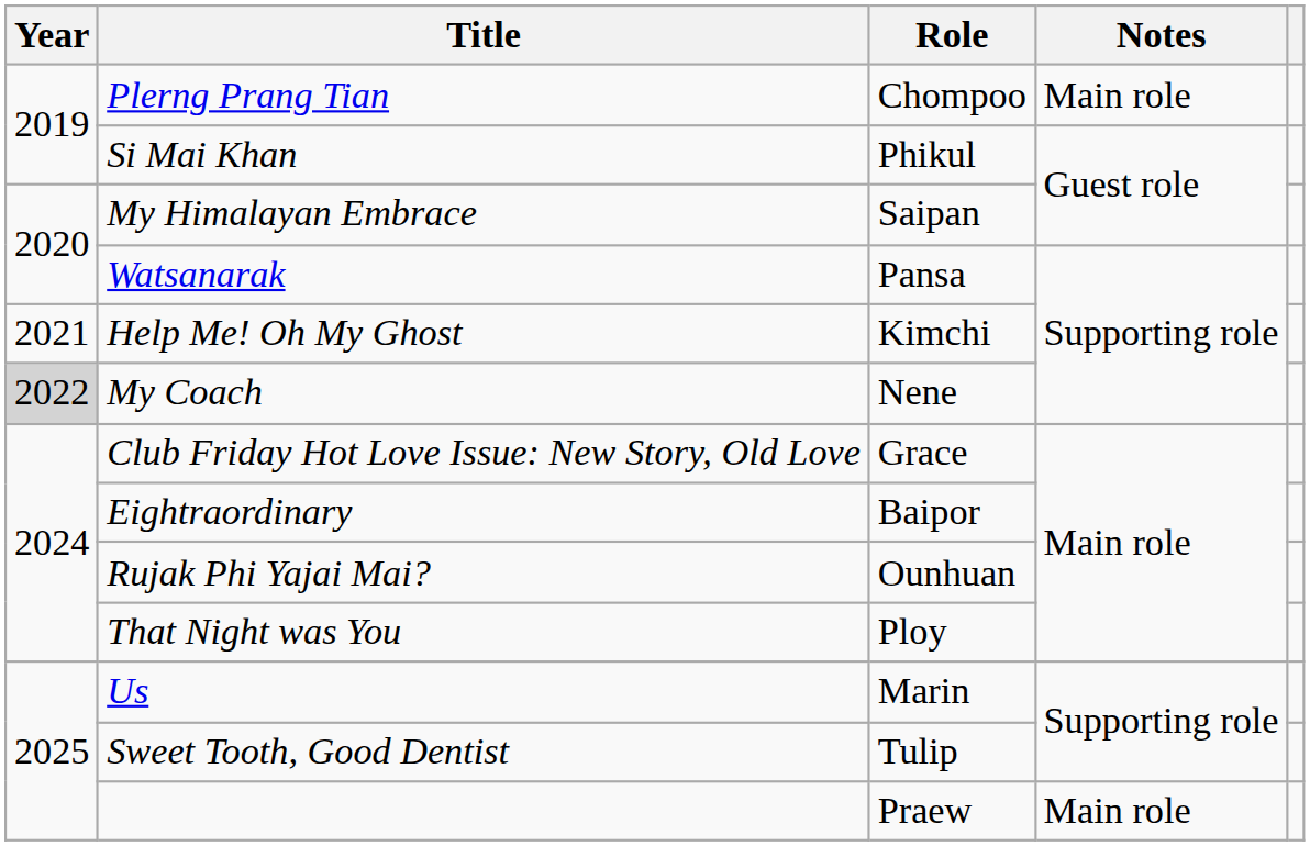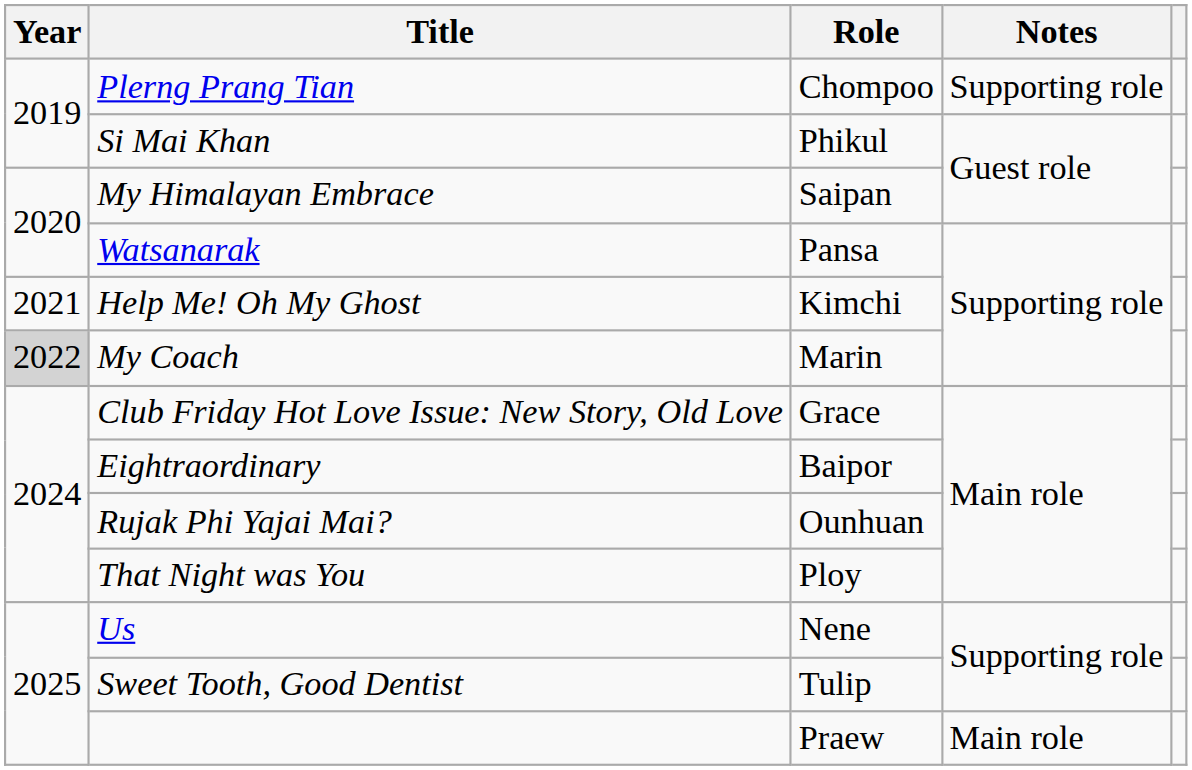 <table class="wikitable sortable">
 <tr>
 <th scope="col">Year</th>
 <th scope="col">Title</th>
 <th scope="col">Role</th>
 <th scope="col" class="unsortable">Notes</th>
 <th scope="col" class="unsortable"></th>
 </tr>
 <tr>
 <td rowspan="2">2019</td>
 <td><em><a href='#'>Plerng Prang Tian</a></em></td>
 <td>Chompoo</td>
-<td>Main role</td>
+<td>Supporting role</td>
 <td style="text-align: center;"></td>
 </tr>
 <tr>
 <td><em>Si Mai Khan</em></td>
 <td>Phikul </td>
 <td rowspan="2">Guest role</td>
 <td style="text-align: center;"></td>
 </tr>
 <tr>
 <td rowspan="2">2020</td>
 <td><em>My Himalayan Embrace</em></td>
 <td>Saipan</td>
 <td style="text-align: center;"></td>
 </tr>
 <tr>
 <td><em><a href='#'>Watsanarak</a></em></td>
 <td>Pansa </td>
 <td rowspan="3">Supporting role</td>
 <td style="text-align: center;"></td>
 </tr>
 <tr>
 <td>2021</td>
 <td><em>Help Me! Oh My Ghost</em></td>
 <td>Kimchi</td>
 <td style="text-align: center;"></td>
 </tr>
 <tr>
 <td style="background: lightgrey;">2022</td>
 <td><em>My Coach</em></td>
-<td>Nene</td>
+<td>Marin</td>
 <td style="text-align: center;"></td>
 </tr>
 <tr>
 <td rowspan="4">2024</td>
 <td><em>Club Friday Hot Love Issue: New Story, Old Love</em></td>
 <td>Grace</td>
 <td rowspan="4">Main role</td>
 <td style="text-align: center;"></td>
 </tr>
 <tr>
 <td><em>Eightraordinary</em></td>
 <td>Baipor</td>
 <td style="text-align: center;"></td>
 </tr>
 <tr>
 <td><em>Rujak Phi Yajai Mai?</em></td>
 <td>Ounhuan </td>
 <td style="text-align: center;"></td>
 </tr>
 <tr>
 <td><em>That Night was You</em></td>
 <td>Ploy</td>
 <td style="text-align: center;"></td>
 </tr>
 <tr>
 <td rowspan="3">2025</td>
 <td><em><a href='#'>Us</a></em></td>
-<td>Marin</td>
+<td>Nene</td>
 <td rowspan="2">Supporting role</td>
 <td style="text-align: center;"></td>
 </tr>
 <tr>
 <td><em>Sweet Tooth, Good Dentist</em></td>
 <td>Tulip</td>
 <td style="text-align: center;"></td>
 </tr>
 <tr>
 <td></td>
 <td>Praew</td>
 <td>Main role</td>
 <td></td>
 </tr>
 </table>
